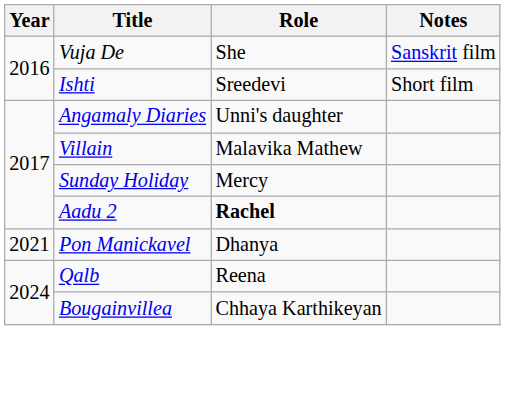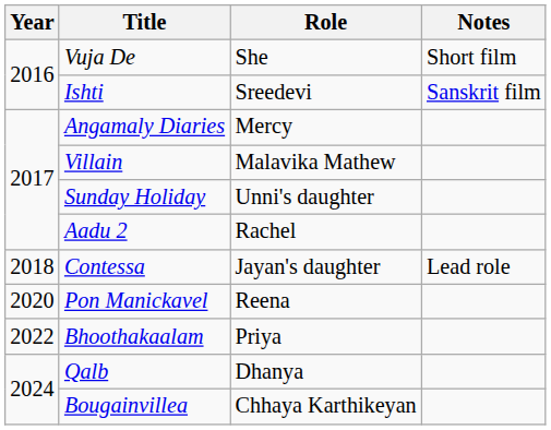 <table class="wikitable sortable">
 <tr>
 <th>Year</th>
 <th>Title</th>
 <th>Role</th>
 <th class="unsortable">Notes</th>
 </tr>
 <tr>
 <td rowspan=2>2016</td>
 <td><em>Vuja De</em></td>
 <td>She</td>
-<td><a href='#'>Sanskrit</a> film</td>
+<td>Short film</td>
 </tr>
 <tr>
 <td><em><a href='#'>Ishti</a></em></td>
 <td>Sreedevi</td>
-<td>Short film</td>
+<td><a href='#'>Sanskrit</a> film</td>
 </tr>
 <tr>
 <td rowspan=4>2017</td>
 <td><em><a href='#'>Angamaly Diaries</a></em></td>
-<td>Unni's daughter</td>
+<td>Mercy</td>
 <td></td>
 </tr>
 <tr>
 <td><em><a href='#'>Villain</a></em></td>
 <td>Malavika Mathew</td>
 <td></td>
 </tr>
 <tr>
 <td><em><a href='#'>Sunday Holiday</a></em></td>
-<td>Mercy</td>
+<td>Unni's daughter</td>
 <td></td>
 </tr>
 <tr>
 <td><em><a href='#'>Aadu 2</a></em></td>
-<td><strong>Rachel</strong></td>
+<td>Rachel</td>
 <td></td>
 </tr>
 <tr>
-<td>2021</td>
+<td>2018</td>
+<td><em><a href='#'>Contessa</a></em></td>
+<td>Jayan's daughter</td>
+<td>Lead role</td>
+</tr>
+<tr>
+<td>2020</td>
 <td><em><a href='#'>Pon Manickavel</a></em></td>
-<td>Dhanya</td>
+<td>Reena</td>
+<td></td>
+</tr>
+<tr>
+<td>2022</td>
+<td><em><a href='#'>Bhoothakaalam</a></em></td>
+<td>Priya</td>
 <td></td>
 </tr>
 <tr>
 <td rowspan=2>2024</td>
 <td><em><a href='#'>Qalb</a></em></td>
-<td>Reena</td>
+<td>Dhanya</td>
 <td></td>
 </tr>
 <tr>
 <td><em><a href='#'>Bougainvillea</a></em></td>
 <td>Chhaya Karthikeyan</td>
 <td></td>
 </tr>
 </table>
